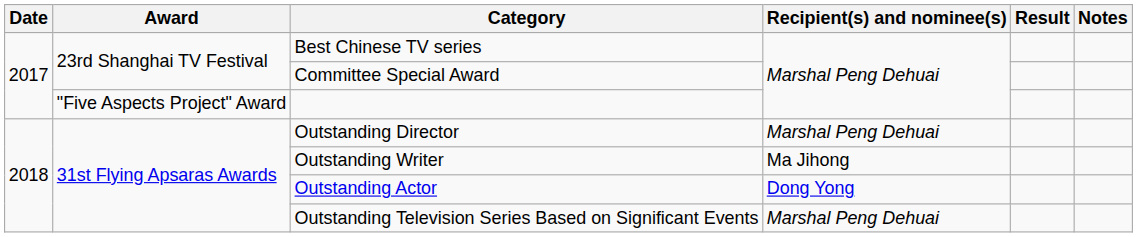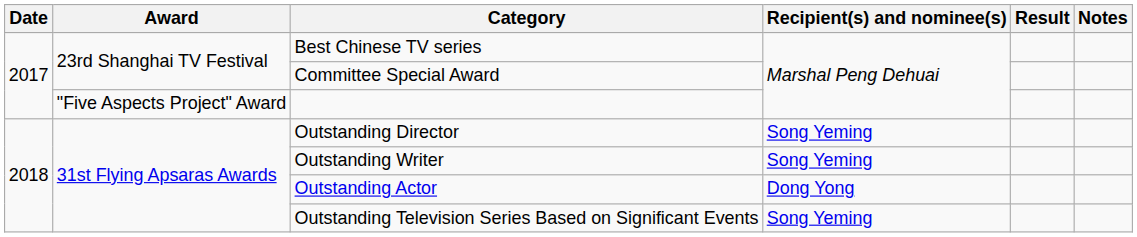 <table class="wikitable">
 <tr>
 <th>Date</th>
 <th>Award</th>
 <th>Category</th>
 <th>Recipient(s) and nominee(s)</th>
 <th>Result</th>
 <th>Notes</th>
 </tr>
 <tr>
 <td rowspan=3>2017</td>
 <td rowspan=2>23rd Shanghai TV Festival</td>
 <td>Best Chinese TV series</td>
 <td rowspan=3><em>Marshal Peng Dehuai</em></td>
 <td></td>
 <td></td>
 </tr>
 <tr>
 <td>Committee Special Award</td>
 <td></td>
 <td></td>
 </tr>
 <tr>
 <td>"Five Aspects Project" Award</td>
 <td></td>
 <td></td>
 <td></td>
 </tr>
 <tr>
 <td rowspan=4>2018</td>
 <td rowspan=4><a href='#'>31st Flying Apsaras Awards</a></td>
 <td>Outstanding Director</td>
-<td><em>Marshal Peng Dehuai</em></td>
+<td><a href='#'>Song Yeming</a></td>
 <td></td>
 <td></td>
 </tr>
 <tr>
 <td>Outstanding Writer</td>
-<td>Ma Jihong</td>
+<td><a href='#'>Song Yeming</a></td>
 <td></td>
 <td></td>
 </tr>
 <tr>
 <td><a href='#'>Outstanding Actor</a></td>
 <td><a href='#'>Dong Yong</a></td>
 <td></td>
 <td></td>
 </tr>
 <tr>
 <td>Outstanding Television Series Based on Significant Events</td>
-<td><em>Marshal Peng Dehuai</em></td>
+<td><a href='#'>Song Yeming</a></td>
 <td></td>
 <td></td>
 </tr>
 </table>
